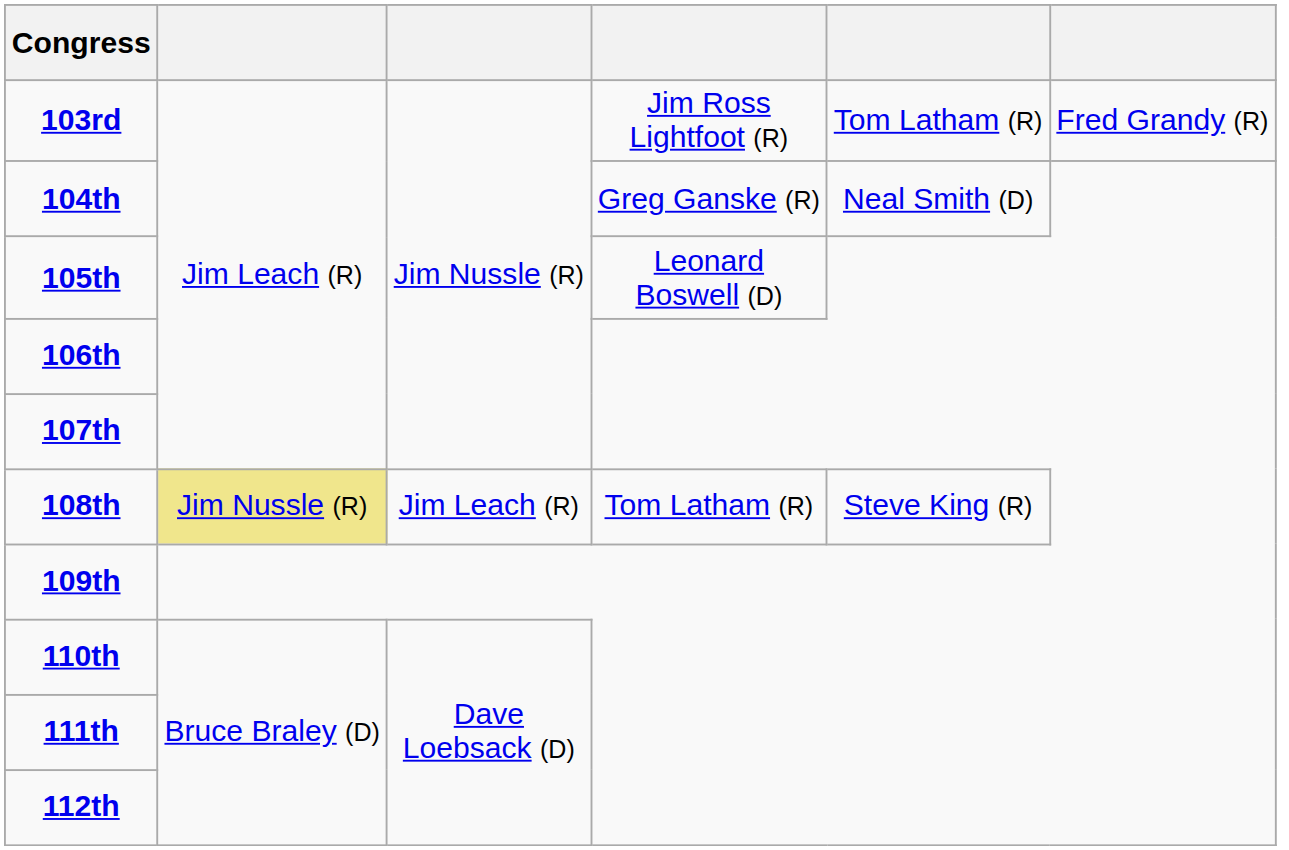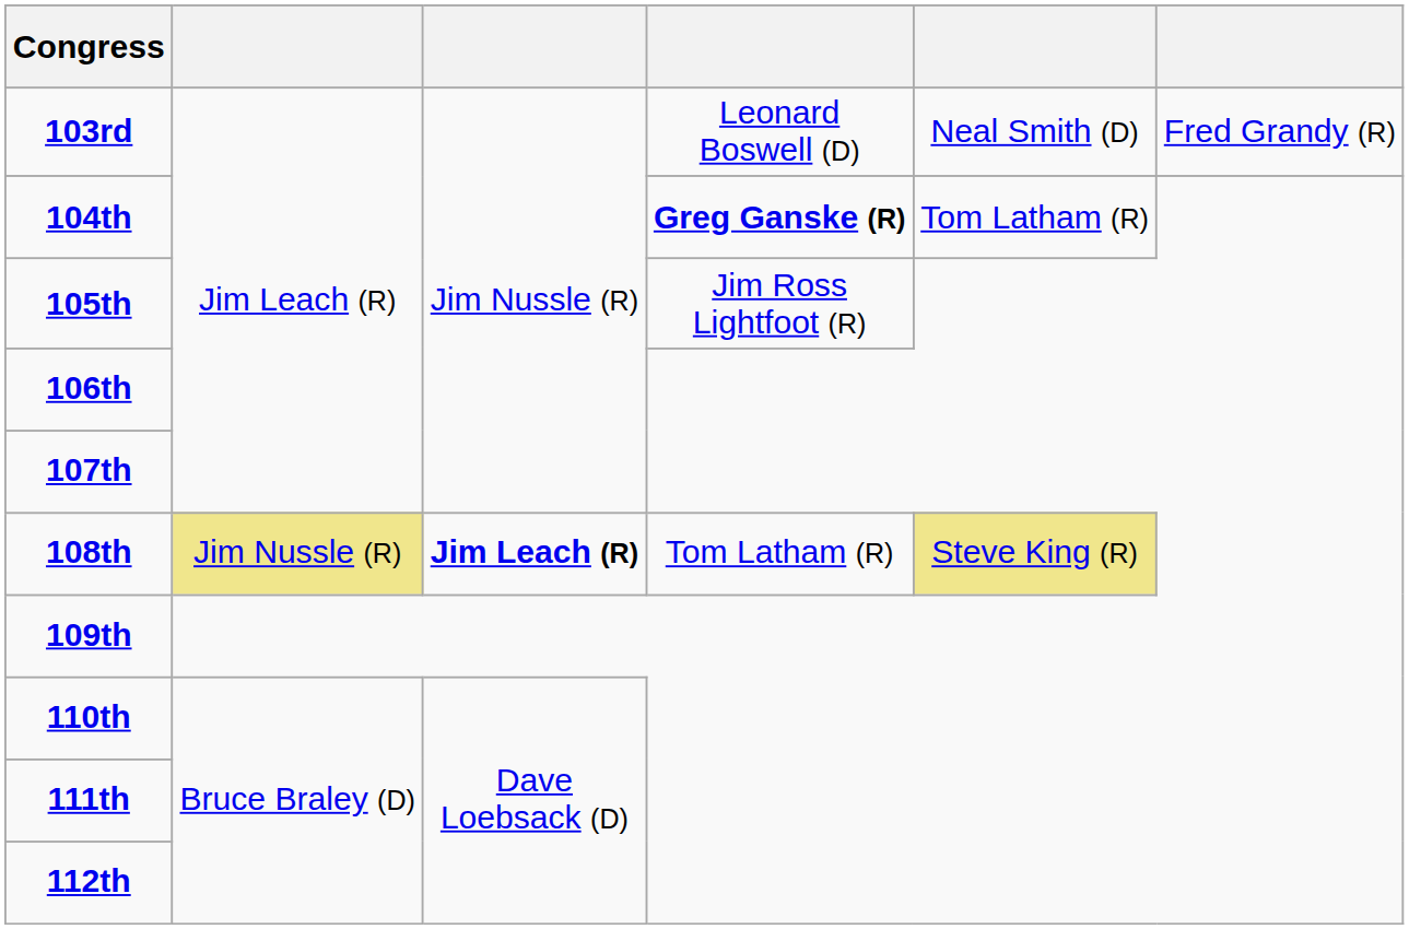 <table class=wikitable style="text-align:center">
 <tr style=height:2.5em>
 <th>Congress</th>
 <th></th>
 <th></th>
 <th></th>
 <th></th>
 <th></th>
 </tr>
 <tr style="height:2.5em">
 <td><strong><a href='#'>103rd</a></strong> </td>
 <td rowspan="5" ><a href='#'>Jim Leach</a> <small>(R)</small></td>
 <td rowspan="5" ><a href='#'>Jim Nussle</a> <small>(R)</small></td>
-<td><a href='#'>Jim Ross<br>Lightfoot</a> <small>(R)</small></td>
-<td><a href='#'>Tom Latham</a> <small>(R)</small></td>
+<td><a href='#'>Leonard<br>Boswell</a> <small>(D)</small></td>
+<td><a href='#'>Neal Smith</a> <small>(D)</small></td>
 <td><a href='#'>Fred Grandy</a> <small>(R)</small></td>
 </tr>
 <tr style="height:2.5em">
 <td><strong><a href='#'>104th</a></strong> </td>
-<td><a href='#'>Greg Ganske</a> <small>(R)</small></td>
-<td><a href='#'>Neal Smith</a> <small>(D)</small></td>
+<td><strong><a href='#'>Greg Ganske</a> <small>(R)</small></strong></td>
+<td><a href='#'>Tom Latham</a> <small>(R)</small></td>
 </tr>
 <tr style="height:2.5em">
 <td><strong><a href='#'>105th</a></strong> </td>
-<td><a href='#'>Leonard<br>Boswell</a> <small>(D)</small></td>
+<td><a href='#'>Jim Ross<br>Lightfoot</a> <small>(R)</small></td>
 </tr>
 <tr style="height:2.5em">
 <td><strong><a href='#'>106th</a></strong> </td>
 </tr>
 <tr style="height:2.5em">
 <td><strong><a href='#'>107th</a></strong> </td>
 </tr>
 <tr style="height:2.5em">
 <td><strong><a href='#'>108th</a></strong> </td>
 <td style="background: khaki;"><a href='#'>Jim Nussle</a> <small>(R)</small></td>
-<td><a href='#'>Jim Leach</a> <small>(R)</small></td>
+<td><strong><a href='#'>Jim Leach</a> <small>(R)</small></strong></td>
 <td><a href='#'>Tom Latham</a> <small>(R)</small></td>
-<td><a href='#'>Steve King</a> <small>(R)</small></td>
+<td style="background: khaki;"><a href='#'>Steve King</a> <small>(R)</small></td>
 </tr>
 <tr style="height:2.5em">
 <td><strong><a href='#'>109th</a></strong> </td>
 </tr>
 <tr style="height:2.5em">
 <td><strong><a href='#'>110th</a></strong> </td>
 <td rowspan="3" ><a href='#'>Bruce Braley</a> <small>(D)</small></td>
 <td rowspan="3" ><a href='#'>Dave<br>Loebsack</a> <small>(D)</small></td>
 </tr>
 <tr style="height:2.5em">
 <td><strong><a href='#'>111th</a></strong> </td>
 </tr>
 <tr style="height:2.5em">
 <td><strong><a href='#'>112th</a></strong> </td>
 </tr>
 </table>
